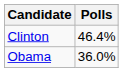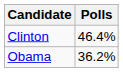 <table class="wikitable sortable floatright">
 <tr>
 <th>Candidate</th>
 <th>Polls</th>
 </tr>
 <tr>
 <td><a href='#'>Clinton</a></td>
 <td>46.4%</td>
 </tr>
 <tr>
 <td><a href='#'>Obama</a></td>
-<td>36.0%</td>
+<td>36.2%</td>
 </tr>
 </table>
